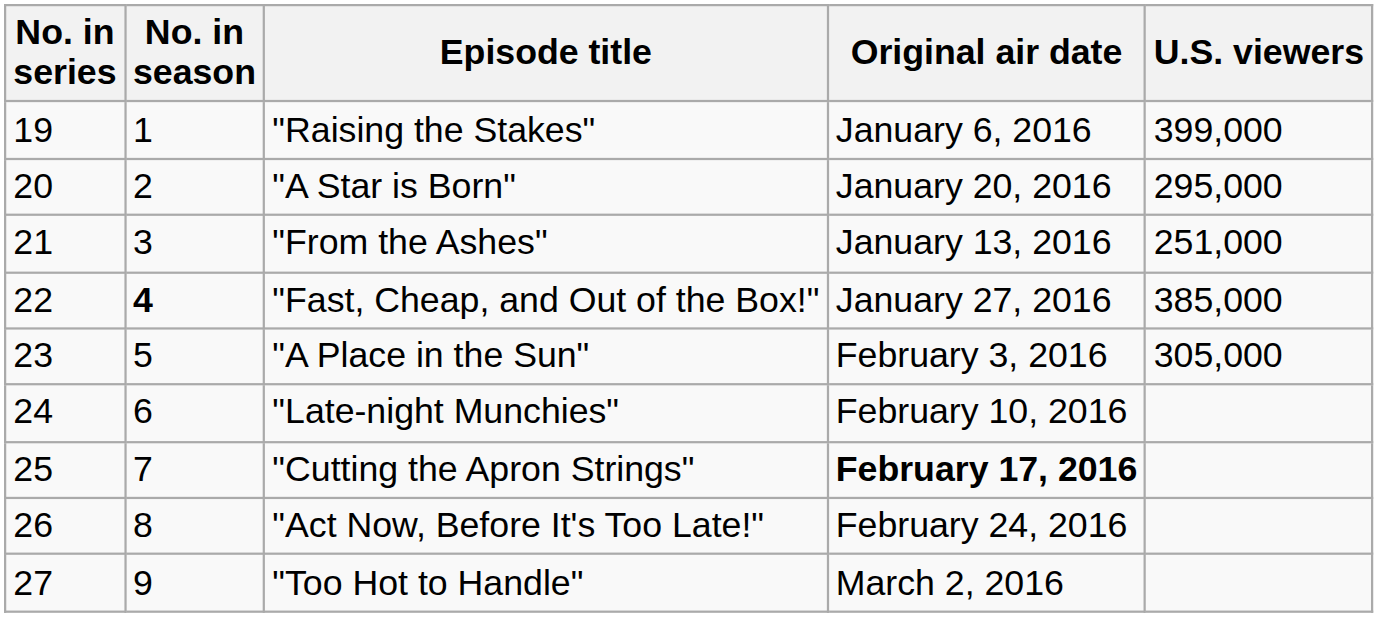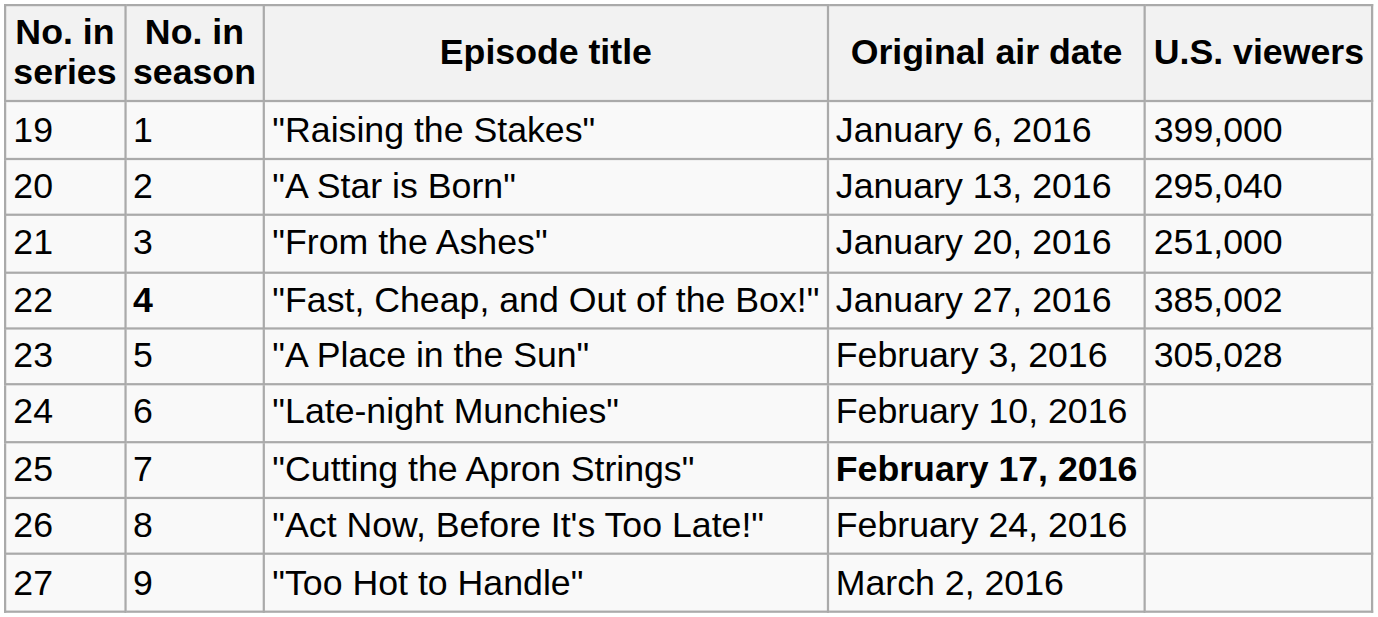 <table class="wikitable">
 <tr>
 <th>No. in<br>series</th>
 <th>No. in<br>season</th>
 <th>Episode title</th>
 <th>Original air date</th>
 <th>U.S. viewers</th>
 </tr>
 <tr>
 <td>19</td>
 <td>1</td>
 <td>"Raising the Stakes"</td>
 <td>January 6, 2016</td>
 <td>399,000</td>
 </tr>
 <tr>
 <td>20</td>
 <td>2</td>
 <td>"A Star is Born"</td>
-<td>January 20, 2016</td>
-<td>295,000</td>
+<td>January 13, 2016</td>
+<td>295,040</td>
 </tr>
 <tr>
 <td>21</td>
 <td>3</td>
 <td>"From the Ashes"</td>
-<td>January 13, 2016</td>
+<td>January 20, 2016</td>
 <td>251,000</td>
 </tr>
 <tr>
 <td>22</td>
 <td><strong>4</strong></td>
 <td>"Fast, Cheap, and Out of the Box!"</td>
 <td>January 27, 2016</td>
-<td>385,000</td>
+<td>385,002</td>
 </tr>
 <tr>
 <td>23</td>
 <td>5</td>
 <td>"A Place in the Sun"</td>
 <td>February 3, 2016</td>
-<td>305,000</td>
+<td>305,028</td>
 </tr>
 <tr>
 <td>24</td>
 <td>6</td>
 <td>"Late-night Munchies"</td>
 <td>February 10, 2016</td>
 <td></td>
 </tr>
 <tr>
 <td>25</td>
 <td>7</td>
 <td>"Cutting the Apron Strings"</td>
 <td><strong>February 17, 2016</strong></td>
 <td></td>
 </tr>
 <tr>
 <td>26</td>
 <td>8</td>
 <td>"Act Now, Before It's Too Late!"</td>
 <td>February 24, 2016</td>
 <td></td>
 </tr>
 <tr>
 <td>27</td>
 <td>9</td>
 <td>"Too Hot to Handle"</td>
 <td>March 2, 2016</td>
 <td></td>
 </tr>
 </table>
